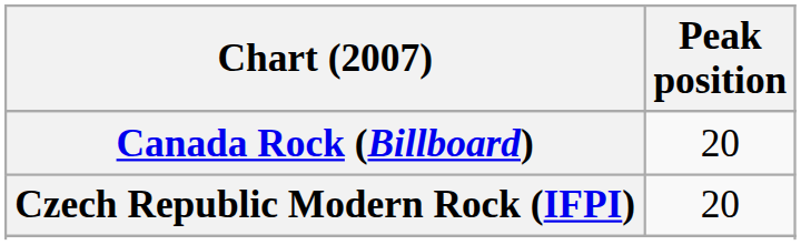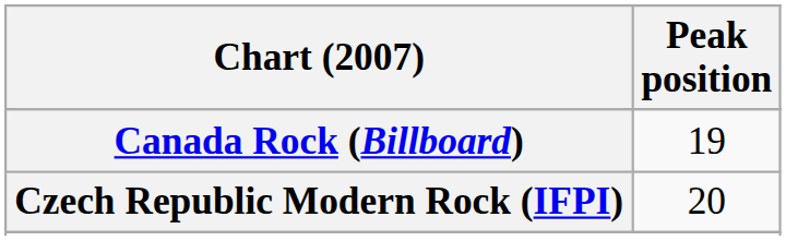 <table class="wikitable sortable plainrowheaders" style="text-align:center">
 <tr>
 <th>Chart (2007)</th>
 <th>Peak<br>position</th>
 </tr>
 <tr>
 </tr>
 <tr>
 </tr>
 <tr>
 <th scope="row"><a href='#'>Canada Rock</a> (<a href='#'><em>Billboard</em></a>)</th>
-<td style="text-align:center;">20</td>
+<td style="text-align:center;">19</td>
 </tr>
 <tr>
 <th scope="row">Czech Republic Modern Rock (<a href='#'>IFPI</a>)</th>
 <td>20</td>
 </tr>
 <tr>
 </tr>
 <tr>
 </tr>
 <tr>
 </tr>
 <tr>
 </tr>
 <tr>
 </tr>
 </table>
